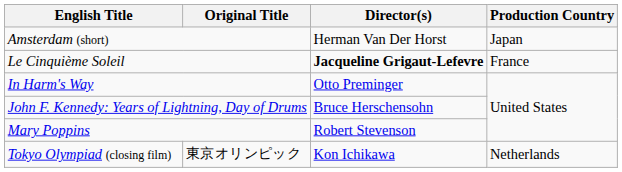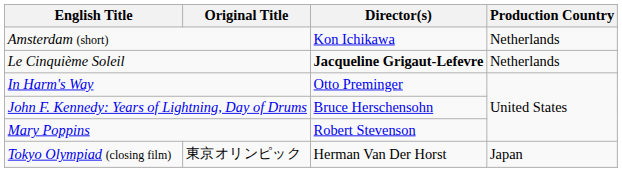 <table class="wikitable">
 <tr>
 <th>English Title</th>
 <th>Original Title</th>
 <th>Director(s)</th>
 <th>Production Country</th>
 </tr>
 <tr>
 <td colspan="2"><em>Amsterdam</em> <small>(short)</small></td>
-<td>Herman Van Der Horst</td>
-<td>Japan</td>
+<td><a href='#'>Kon Ichikawa</a></td>
+<td>Netherlands</td>
 </tr>
 <tr>
 <td colspan="2"><em>Le Cinquième Soleil</em></td>
 <td><strong>Jacqueline Grigaut-Lefevre</strong></td>
-<td>France</td>
+<td>Netherlands</td>
 </tr>
 <tr>
 <td colspan="2"><em><a href='#'>In Harm's Way</a></em></td>
 <td><a href='#'>Otto Preminger</a></td>
 <td rowspan="3">United States</td>
 </tr>
 <tr>
 <td colspan="2"><em><a href='#'>John F. Kennedy: Years of Lightning, Day of Drums</a></em></td>
 <td><a href='#'>Bruce Herschensohn</a></td>
 </tr>
 <tr>
 <td colspan="2"><em><a href='#'>Mary Poppins</a></em></td>
 <td><a href='#'>Robert Stevenson</a></td>
 </tr>
 <tr>
 <td><em><a href='#'>Tokyo Olympiad</a></em> <small>(closing film)</small></td>
 <td>東京オリンピック</td>
-<td><a href='#'>Kon Ichikawa</a></td>
-<td>Netherlands</td>
+<td>Herman Van Der Horst</td>
+<td>Japan</td>
 </tr>
 </table>
